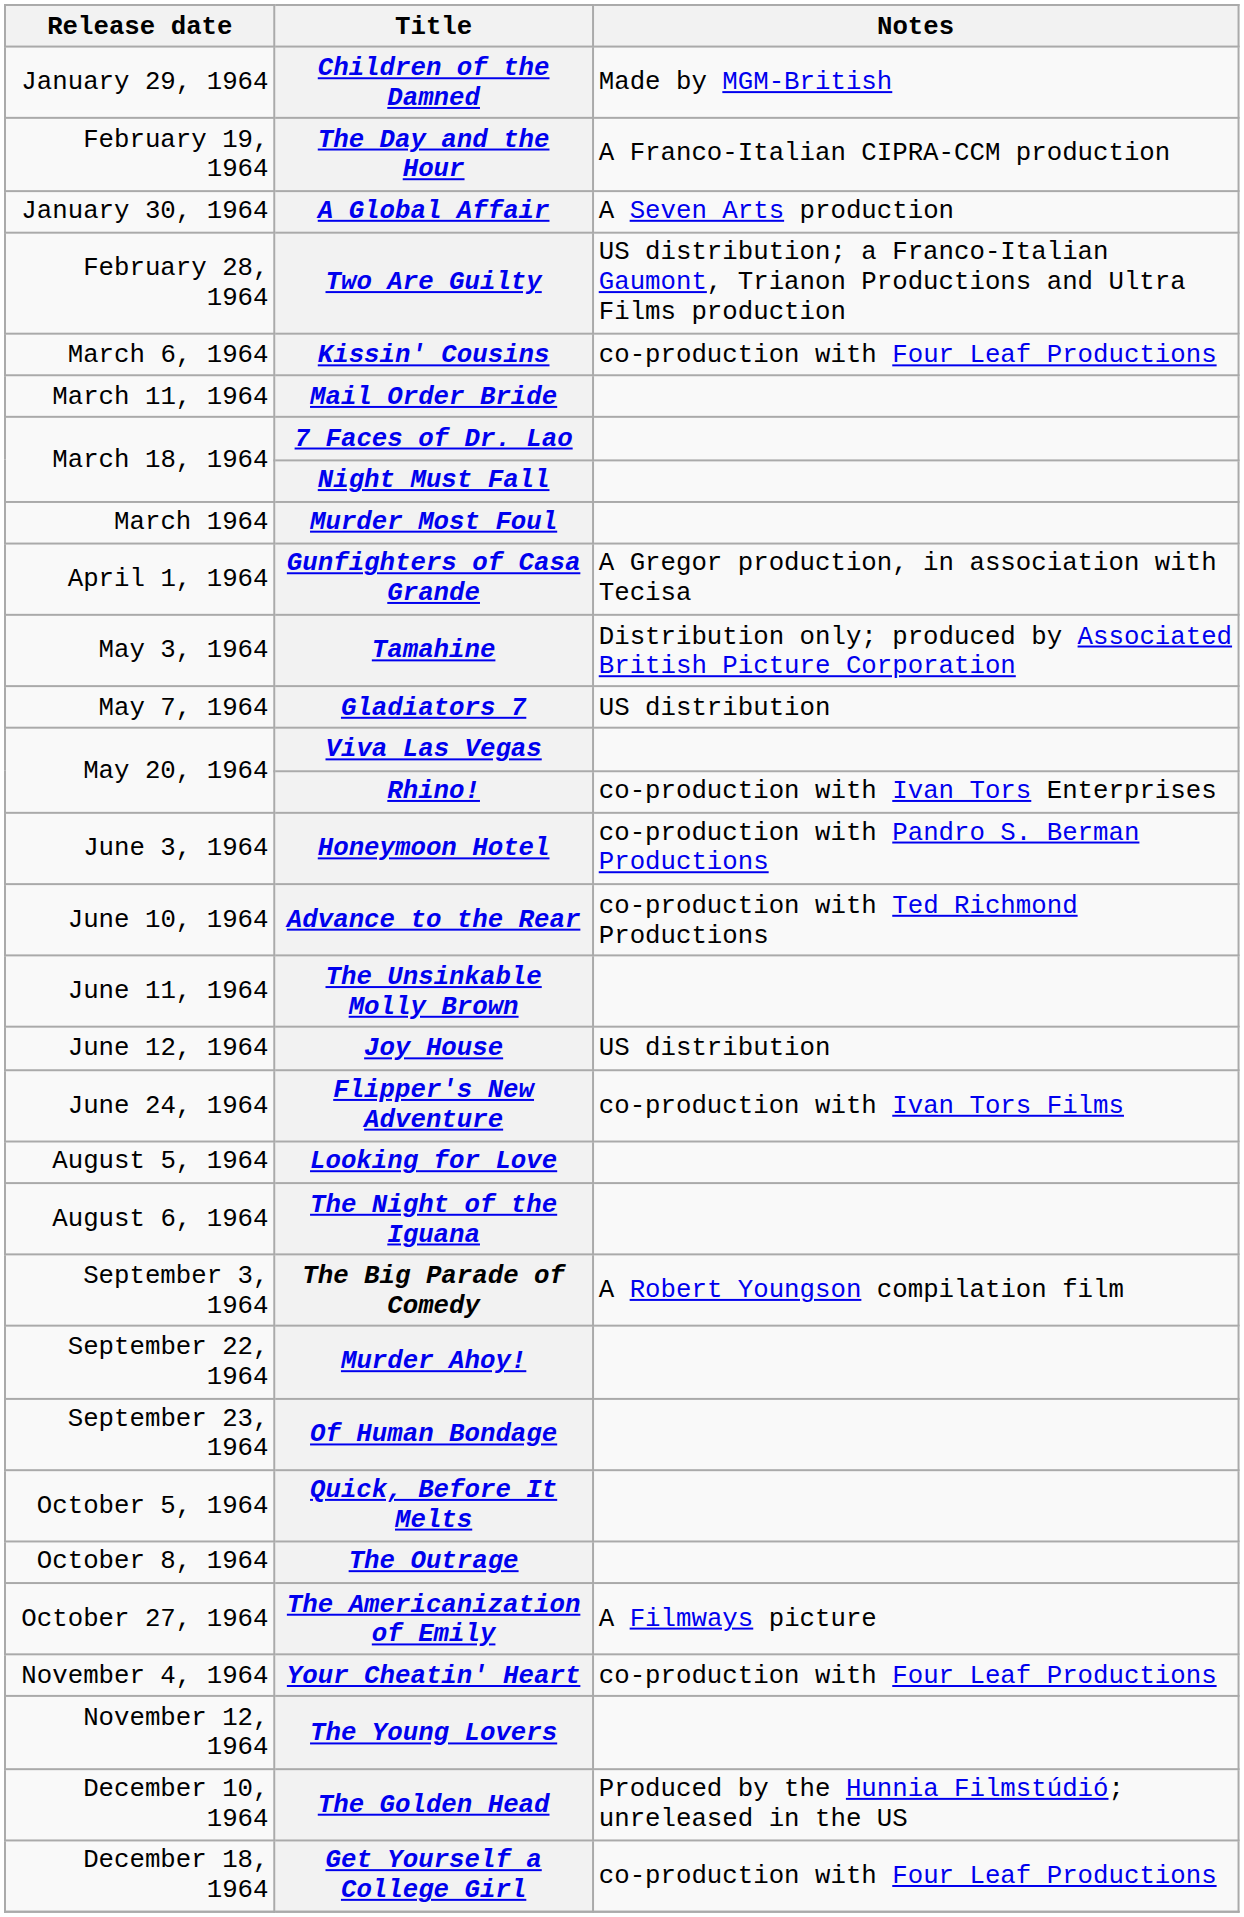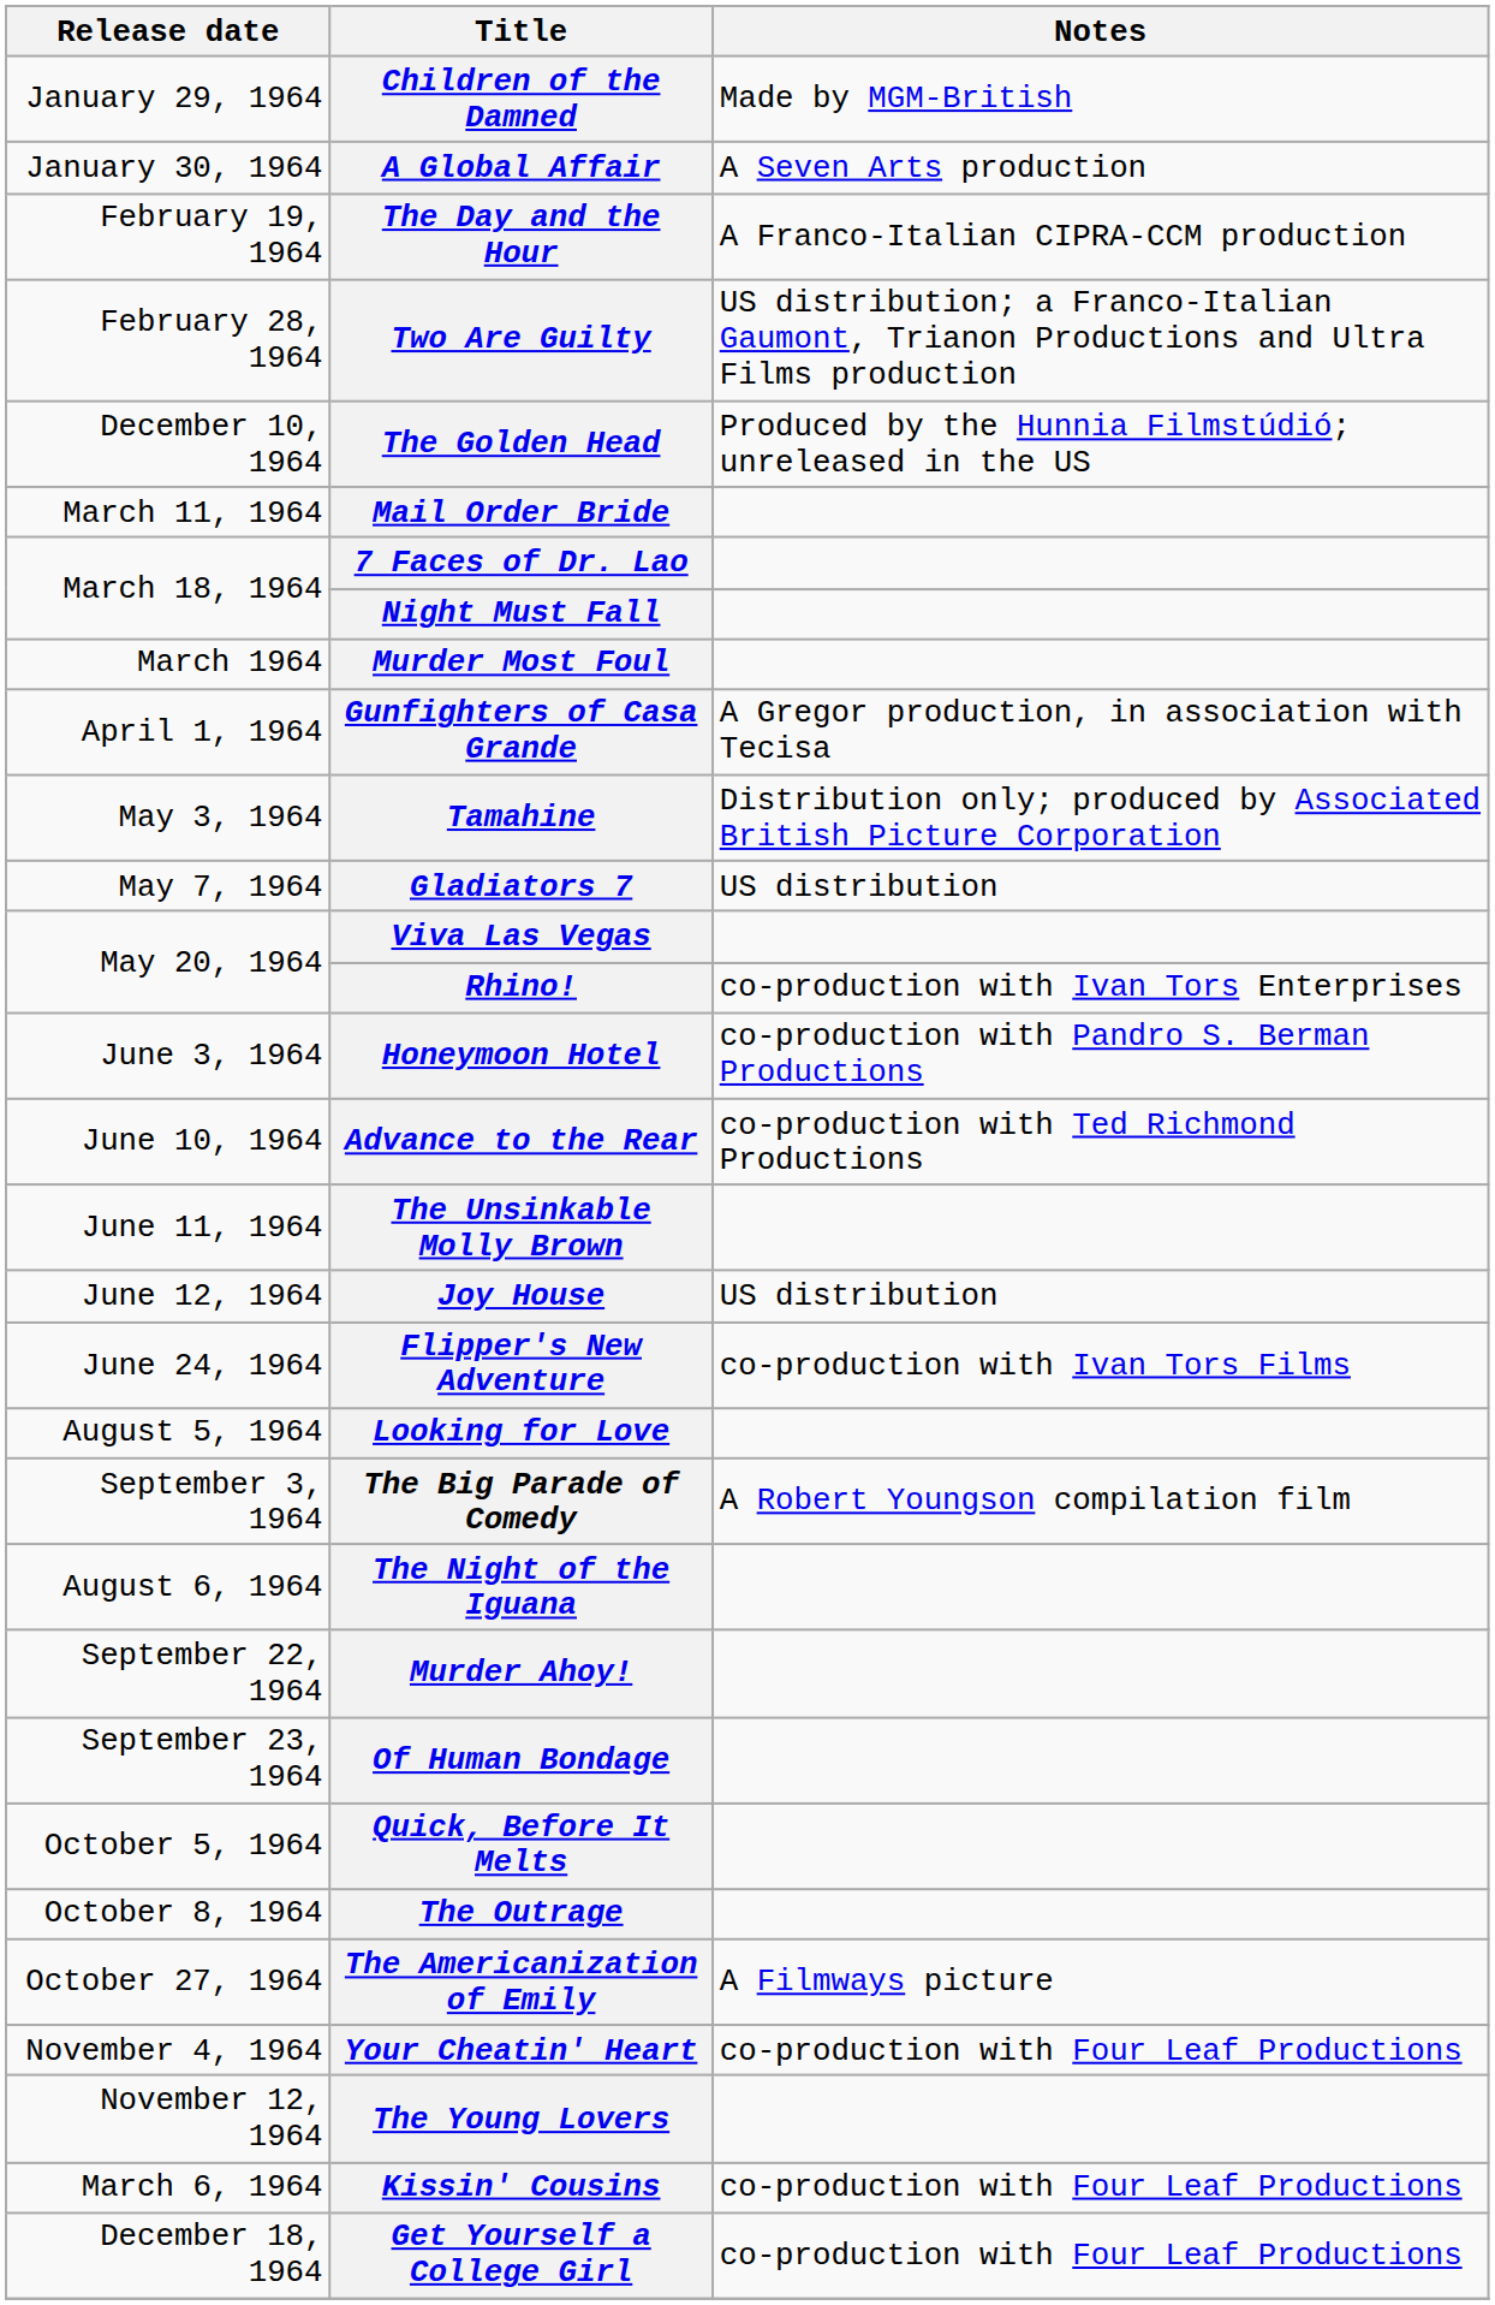 <table class="wikitable sortable" style="width:100%;">
 <tr>
 <th scope="col" style="width:130px;">Release date</th>
 <th>Title</th>
 <th>Notes</th>
 </tr>
 <tr>
 <td style="text-align:right;">January 29, 1964</td>
 <th scope="row"><em><a href='#'>Children of the Damned</a></em></th>
 <td>Made by <a href='#'>MGM-British</a></td>
 </tr>
 <tr>
+<td style="text-align:right;">January 30, 1964</td>
+<th scope="row"><em><a href='#'>A Global Affair</a></em></th>
+<td>A <a href='#'>Seven Arts</a> production</td>
+</tr>
+<tr>
 <td style="text-align:right;">February 19, 1964</td>
 <th scope="row"><em><a href='#'>The Day and the Hour</a></em></th>
 <td>A Franco-Italian CIPRA-CCM production</td>
-</tr>
-<tr>
-<td style="text-align:right;">January 30, 1964</td>
-<th scope="row"><em><a href='#'>A Global Affair</a></em></th>
-<td>A <a href='#'>Seven Arts</a> production</td>
 </tr>
 <tr>
 <td style="text-align:right;">February 28, 1964</td>
 <th scope="row"><em><a href='#'>Two Are Guilty</a></em></th>
 <td>US distribution; a Franco-Italian <a href='#'>Gaumont</a>, Trianon Productions and Ultra Films production</td>
 </tr>
 <tr>
-<td style="text-align:right;">March 6, 1964</td>
-<th scope="row"><em><a href='#'>Kissin' Cousins</a></em></th>
-<td>co-production with <a href='#'>Four Leaf Productions</a></td>
+<td style="text-align:right;">December 10, 1964</td>
+<th scope="row"><em><a href='#'>The Golden Head</a></em></th>
+<td>Produced by the <a href='#'>Hunnia Filmstúdió</a>; unreleased in the US</td>
 </tr>
 <tr>
 <td style="text-align:right;">March 11, 1964</td>
 <th scope="row"><em><a href='#'>Mail Order Bride</a></em></th>
 <td></td>
 </tr>
 <tr>
 <td rowspan="2" style="text-align:right;">March 18, 1964</td>
 <th scope="row"><em><a href='#'>7 Faces of Dr. Lao</a></em></th>
 <td></td>
 </tr>
 <tr>
 <th scope="row"><em><a href='#'>Night Must Fall</a></em></th>
 <td></td>
 </tr>
 <tr>
 <td style="text-align:right;">March 1964</td>
 <th scope="row"><em><a href='#'>Murder Most Foul</a></em></th>
 <td></td>
 </tr>
 <tr>
 <td style="text-align:right;">April 1, 1964</td>
 <th scope="row"><em><a href='#'>Gunfighters of Casa Grande</a></em></th>
 <td>A Gregor production, in association with Tecisa</td>
 </tr>
 <tr>
 <td style="text-align:right;">May 3, 1964</td>
 <th scope="row"><em><a href='#'>Tamahine</a></em></th>
 <td>Distribution only; produced by <a href='#'>Associated British Picture Corporation</a></td>
 </tr>
 <tr>
 <td style="text-align:right;">May 7, 1964</td>
 <th scope="row"><em><a href='#'>Gladiators 7</a></em></th>
 <td>US distribution</td>
 </tr>
 <tr>
 <td rowspan="2" style="text-align:right;">May 20, 1964</td>
 <th scope="row"><em><a href='#'>Viva Las Vegas</a></em></th>
 <td></td>
 </tr>
 <tr>
 <th scope="row"><em><a href='#'>Rhino!</a></em></th>
 <td>co-production with <a href='#'>Ivan Tors</a> Enterprises</td>
 </tr>
 <tr>
 <td style="text-align:right;">June 3, 1964</td>
 <th scope="row"><em><a href='#'>Honeymoon Hotel</a></em></th>
 <td>co-production with <a href='#'>Pandro S. Berman Productions</a></td>
 </tr>
 <tr>
 <td style="text-align:right;">June 10, 1964</td>
 <th scope="row"><em><a href='#'>Advance to the Rear</a></em></th>
 <td>co-production with <a href='#'>Ted Richmond</a> Productions</td>
 </tr>
 <tr>
 <td style="text-align:right;">June 11, 1964</td>
 <th scope="row"><em><a href='#'>The Unsinkable Molly Brown</a></em></th>
 <td></td>
 </tr>
 <tr>
 <td style="text-align:right;">June 12, 1964</td>
 <th scope="row"><em><a href='#'>Joy House</a></em></th>
 <td>US distribution</td>
 </tr>
 <tr>
 <td style="text-align:right;">June 24, 1964</td>
 <th scope="row"><em><a href='#'>Flipper's New Adventure</a></em></th>
 <td>co-production with <a href='#'>Ivan Tors Films</a></td>
 </tr>
 <tr>
 <td style="text-align:right;">August 5, 1964</td>
 <th scope="row"><em><a href='#'>Looking for Love</a></em></th>
 <td></td>
 </tr>
 <tr>
+<td style="text-align:right;">September 3, 1964</td>
+<th scope="row"><em>The Big Parade of Comedy</em></th>
+<td>A <a href='#'>Robert Youngson</a> compilation film</td>
+</tr>
+<tr>
 <td style="text-align:right;">August 6, 1964</td>
 <th scope="row"><em><a href='#'>The Night of the Iguana</a></em></th>
 <td></td>
-</tr>
-<tr>
-<td style="text-align:right;">September 3, 1964</td>
-<th scope="row"><em>The Big Parade of Comedy</em></th>
-<td>A <a href='#'>Robert Youngson</a> compilation film</td>
 </tr>
 <tr>
 <td style="text-align:right;">September 22, 1964</td>
 <th scope="row"><em><a href='#'>Murder Ahoy!</a></em></th>
 <td></td>
 </tr>
 <tr>
 <td style="text-align:right;">September 23, 1964</td>
 <th scope="row"><em><a href='#'>Of Human Bondage</a></em></th>
 <td></td>
 </tr>
 <tr>
 <td style="text-align:right;">October 5, 1964</td>
 <th scope="row"><em><a href='#'>Quick, Before It Melts</a></em></th>
 <td></td>
 </tr>
 <tr>
 <td style="text-align:right;">October 8, 1964</td>
 <th scope="row"><em><a href='#'>The Outrage</a></em></th>
 <td></td>
 </tr>
 <tr>
 <td style="text-align:right;">October 27, 1964</td>
 <th scope="row"><em><a href='#'>The Americanization of Emily</a></em></th>
 <td>A <a href='#'>Filmways</a> picture</td>
 </tr>
 <tr>
 <td style="text-align:right;">November 4, 1964</td>
 <th scope="row"><em><a href='#'>Your Cheatin' Heart</a></em></th>
 <td>co-production with <a href='#'>Four Leaf Productions</a></td>
 </tr>
 <tr>
 <td style="text-align:right;">November 12, 1964</td>
 <th scope="row"><em><a href='#'>The Young Lovers</a></em></th>
 <td></td>
 </tr>
 <tr>
-<td style="text-align:right;">December 10, 1964</td>
-<th scope="row"><em><a href='#'>The Golden Head</a></em></th>
-<td>Produced by the <a href='#'>Hunnia Filmstúdió</a>; unreleased in the US</td>
+<td style="text-align:right;">March 6, 1964</td>
+<th scope="row"><em><a href='#'>Kissin' Cousins</a></em></th>
+<td>co-production with <a href='#'>Four Leaf Productions</a></td>
 </tr>
 <tr>
 <td style="text-align:right;">December 18, 1964</td>
 <th scope="row"><em><a href='#'>Get Yourself a College Girl</a></em></th>
 <td>co-production with <a href='#'>Four Leaf Productions</a></td>
 </tr>
 <tr>
 </tr>
 </table>
